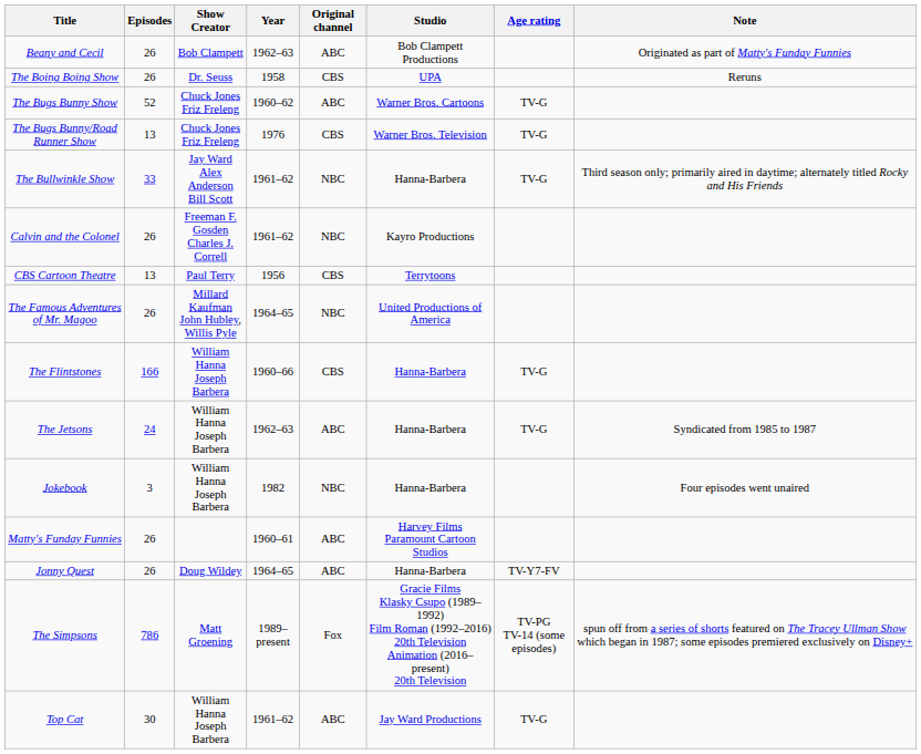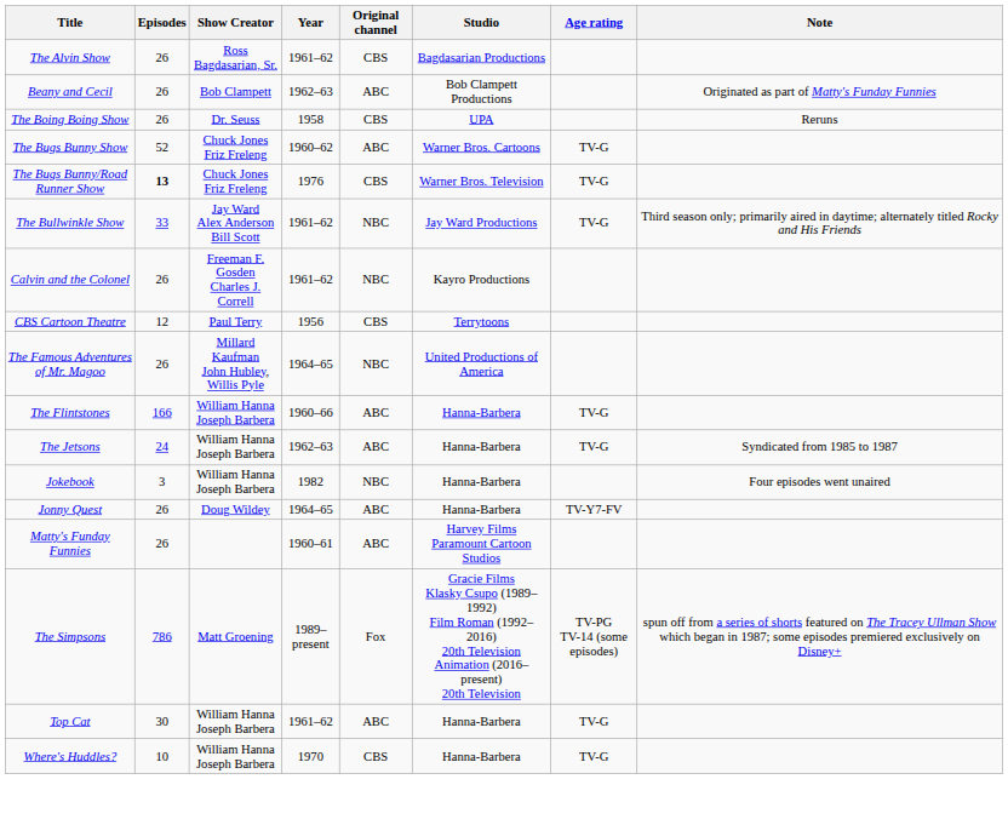 <table style="text-align:center;" class="wikitable sortable">
 <tr>
 <th scope="col">Title</th>
 <th scope="col">Episodes</th>
 <th scope="col">Show Creator</th>
 <th scope="col">Year</th>
 <th scope="col">Original channel</th>
 <th scope="col">Studio</th>
 <th scope="col"><a href='#'>Age rating</a></th>
 <th scope="col" class="unsortable">Note</th>
+</tr>
+<tr>
+<td><em><a href='#'>The Alvin Show</a></em></td>
+<td>26</td>
+<td><a href='#'>Ross Bagdasarian, Sr.</a></td>
+<td>1961–62</td>
+<td>CBS</td>
+<td><a href='#'>Bagdasarian Productions</a></td>
+<td></td>
+<td></td>
 </tr>
 <tr>
 <td><em><a href='#'>Beany and Cecil</a></em></td>
 <td>26</td>
 <td><a href='#'>Bob Clampett</a></td>
 <td>1962–63</td>
 <td>ABC</td>
 <td>Bob Clampett Productions</td>
 <td></td>
 <td>Originated as part of <em><a href='#'>Matty's Funday Funnies</a></em></td>
 </tr>
 <tr>
 <td><em><a href='#'>The Boing Boing Show</a></em></td>
 <td>26</td>
 <td><a href='#'>Dr. Seuss</a></td>
 <td>1958</td>
 <td>CBS</td>
 <td><a href='#'>UPA</a></td>
 <td></td>
 <td>Reruns</td>
 </tr>
 <tr>
 <td><em><a href='#'>The Bugs Bunny Show</a></em></td>
 <td>52</td>
 <td><a href='#'>Chuck Jones</a><br><a href='#'>Friz Freleng</a></td>
 <td>1960–62</td>
 <td>ABC</td>
 <td><a href='#'>Warner Bros. Cartoons</a></td>
 <td>TV-G</td>
 <td></td>
 </tr>
 <tr>
 <td><em><a href='#'>The Bugs Bunny/Road Runner Show</a></em></td>
-<td>13</td>
+<td><strong>13</strong></td>
 <td><a href='#'>Chuck Jones</a><br><a href='#'>Friz Freleng</a></td>
 <td>1976</td>
 <td>CBS</td>
 <td><a href='#'>Warner Bros. Television</a></td>
 <td>TV-G</td>
 <td></td>
 </tr>
 <tr>
 <td><em><a href='#'>The Bullwinkle Show</a></em></td>
 <td><a href='#'>33</a></td>
 <td><a href='#'>Jay Ward</a><br><a href='#'>Alex Anderson</a><br><a href='#'>Bill Scott</a></td>
 <td>1961–62</td>
 <td>NBC</td>
-<td>Hanna-Barbera</td>
+<td><a href='#'>Jay Ward Productions</a></td>
 <td>TV-G</td>
 <td>Third season only; primarily aired in daytime; alternately titled <em>Rocky and His Friends</em></td>
 </tr>
 <tr>
 <td><em><a href='#'>Calvin and the Colonel</a></em></td>
 <td>26</td>
 <td><a href='#'>Freeman F. Gosden</a><br><a href='#'>Charles J. Correll</a></td>
 <td>1961–62</td>
 <td>NBC</td>
 <td>Kayro Productions</td>
 <td></td>
 <td></td>
 </tr>
 <tr>
 <td><em><a href='#'>CBS Cartoon Theatre</a></em></td>
-<td>13</td>
+<td>12</td>
 <td><a href='#'>Paul Terry</a></td>
 <td>1956</td>
 <td>CBS</td>
 <td><a href='#'>Terrytoons</a></td>
 <td></td>
 <td></td>
 </tr>
 <tr>
 <td><em><a href='#'>The Famous Adventures of Mr. Magoo</a></em></td>
 <td>26</td>
 <td><a href='#'>Millard Kaufman</a><br><a href='#'>John Hubley</a>,<br><a href='#'>Willis Pyle</a></td>
 <td>1964–65</td>
 <td>NBC</td>
 <td><a href='#'>United Productions of America</a></td>
 <td></td>
 <td></td>
 </tr>
 <tr>
 <td><em><a href='#'>The Flintstones</a></em></td>
 <td><a href='#'>166</a></td>
 <td><a href='#'>William Hanna</a><br><a href='#'>Joseph Barbera</a></td>
 <td>1960–66</td>
-<td>CBS</td>
+<td>ABC</td>
 <td><a href='#'>Hanna-Barbera</a></td>
 <td>TV-G</td>
 <td></td>
 </tr>
 <tr>
 <td><em><a href='#'>The Jetsons</a></em></td>
 <td><a href='#'>24</a></td>
 <td>William Hanna<br>Joseph Barbera</td>
 <td>1962–63</td>
 <td>ABC</td>
 <td>Hanna-Barbera</td>
 <td>TV-G</td>
 <td>Syndicated from 1985 to 1987</td>
 </tr>
 <tr>
 <td><em><a href='#'>Jokebook</a></em></td>
 <td>3</td>
 <td>William Hanna<br>Joseph Barbera</td>
 <td>1982</td>
 <td>NBC</td>
 <td>Hanna-Barbera</td>
 <td></td>
 <td>Four episodes went unaired</td>
 </tr>
 <tr>
+<td><em><a href='#'>Jonny Quest</a></em></td>
+<td>26</td>
+<td><a href='#'>Doug Wildey</a></td>
+<td>1964–65</td>
+<td>ABC</td>
+<td>Hanna-Barbera</td>
+<td>TV-Y7-FV</td>
+<td></td>
+</tr>
+<tr>
 <td><em><a href='#'>Matty's Funday Funnies</a></em></td>
 <td>26</td>
 <td></td>
 <td>1960–61</td>
 <td>ABC</td>
 <td><a href='#'>Harvey Films</a><br><a href='#'>Paramount Cartoon Studios</a></td>
 <td></td>
-<td></td>
-</tr>
-<tr>
-<td><em><a href='#'>Jonny Quest</a></em></td>
-<td>26</td>
-<td><a href='#'>Doug Wildey</a></td>
-<td>1964–65</td>
-<td>ABC</td>
-<td>Hanna-Barbera</td>
-<td>TV-Y7-FV</td>
 <td></td>
 </tr>
 <tr>
 <td><em><a href='#'>The Simpsons</a></em></td>
 <td><a href='#'>786</a></td>
 <td><a href='#'>Matt Groening</a></td>
 <td>1989–present</td>
 <td>Fox</td>
 <td><a href='#'>Gracie Films</a><br><a href='#'>Klasky Csupo</a> (1989–1992)<br><a href='#'>Film Roman</a> (1992–2016)<br><a href='#'>20th Television Animation</a> (2016–present)<br><a href='#'>20th Television</a></td>
 <td>TV-PG<br>TV-14 (some episodes)</td>
 <td>spun off from <a href='#'>a series of shorts</a> featured on <em><a href='#'>The Tracey Ullman Show</a></em> which began in 1987; some episodes premiered exclusively on <a href='#'>Disney+</a></td>
 </tr>
 <tr>
 <td><em><a href='#'>Top Cat</a></em></td>
 <td>30</td>
 <td>William Hanna<br>Joseph Barbera</td>
 <td>1961–62</td>
 <td>ABC</td>
-<td><a href='#'>Jay Ward Productions</a></td>
+<td>Hanna-Barbera</td>
+<td>TV-G</td>
+<td></td>
+</tr>
+<tr>
+<td><em><a href='#'>Where's Huddles?</a></em></td>
+<td>10</td>
+<td>William Hanna<br>Joseph Barbera</td>
+<td>1970</td>
+<td>CBS</td>
+<td>Hanna-Barbera</td>
 <td>TV-G</td>
 <td></td>
 </tr>
 </table>
